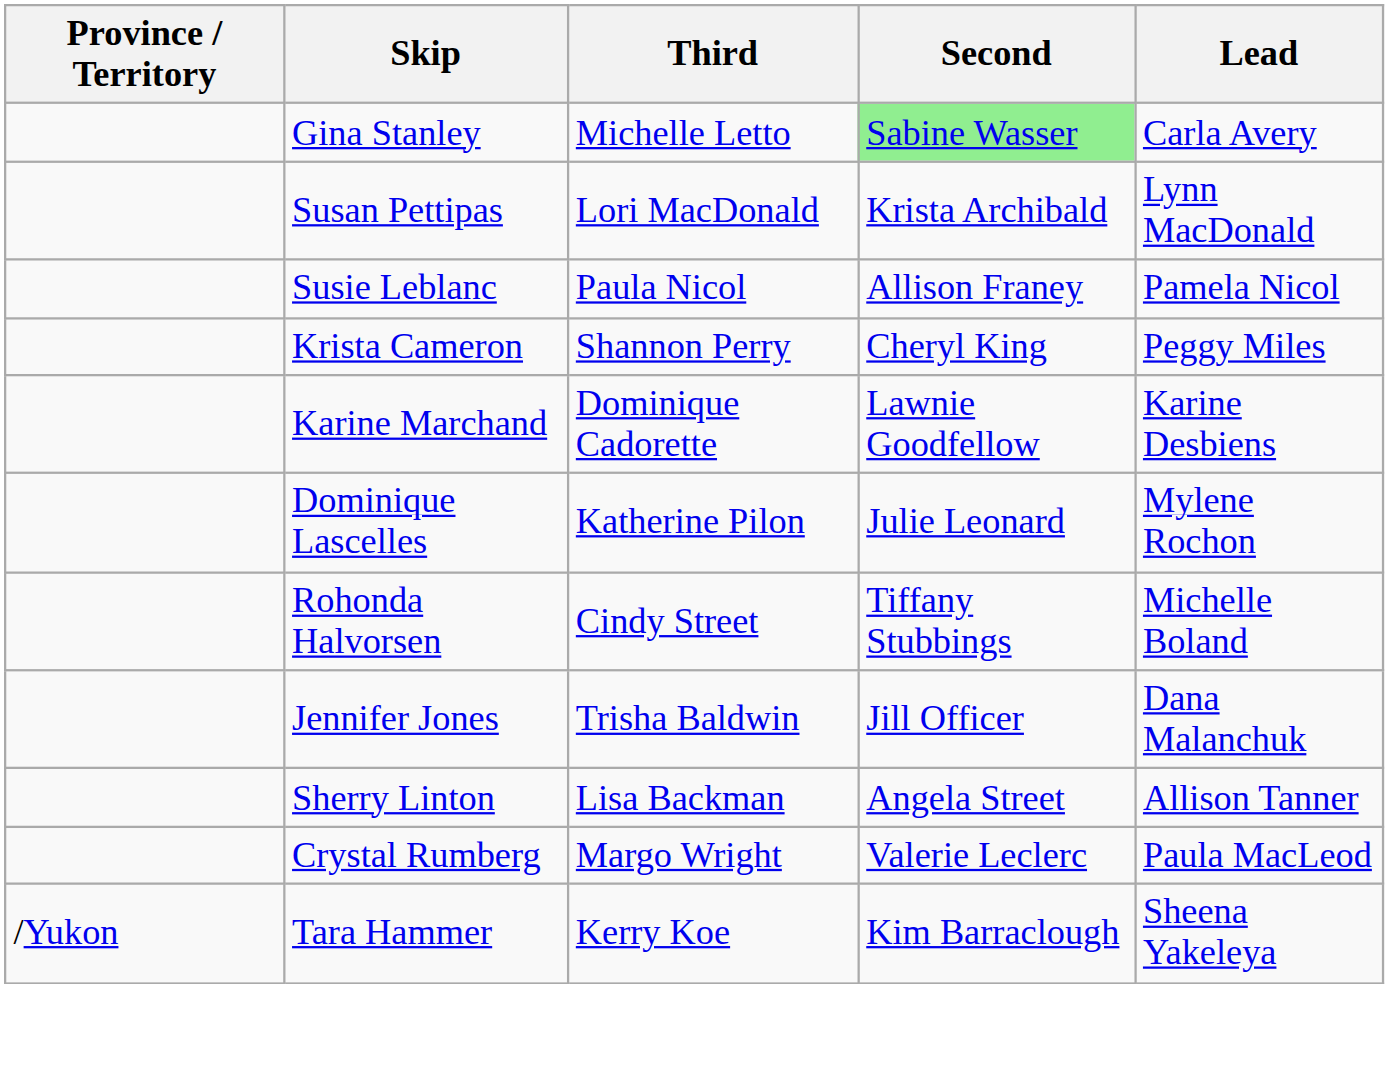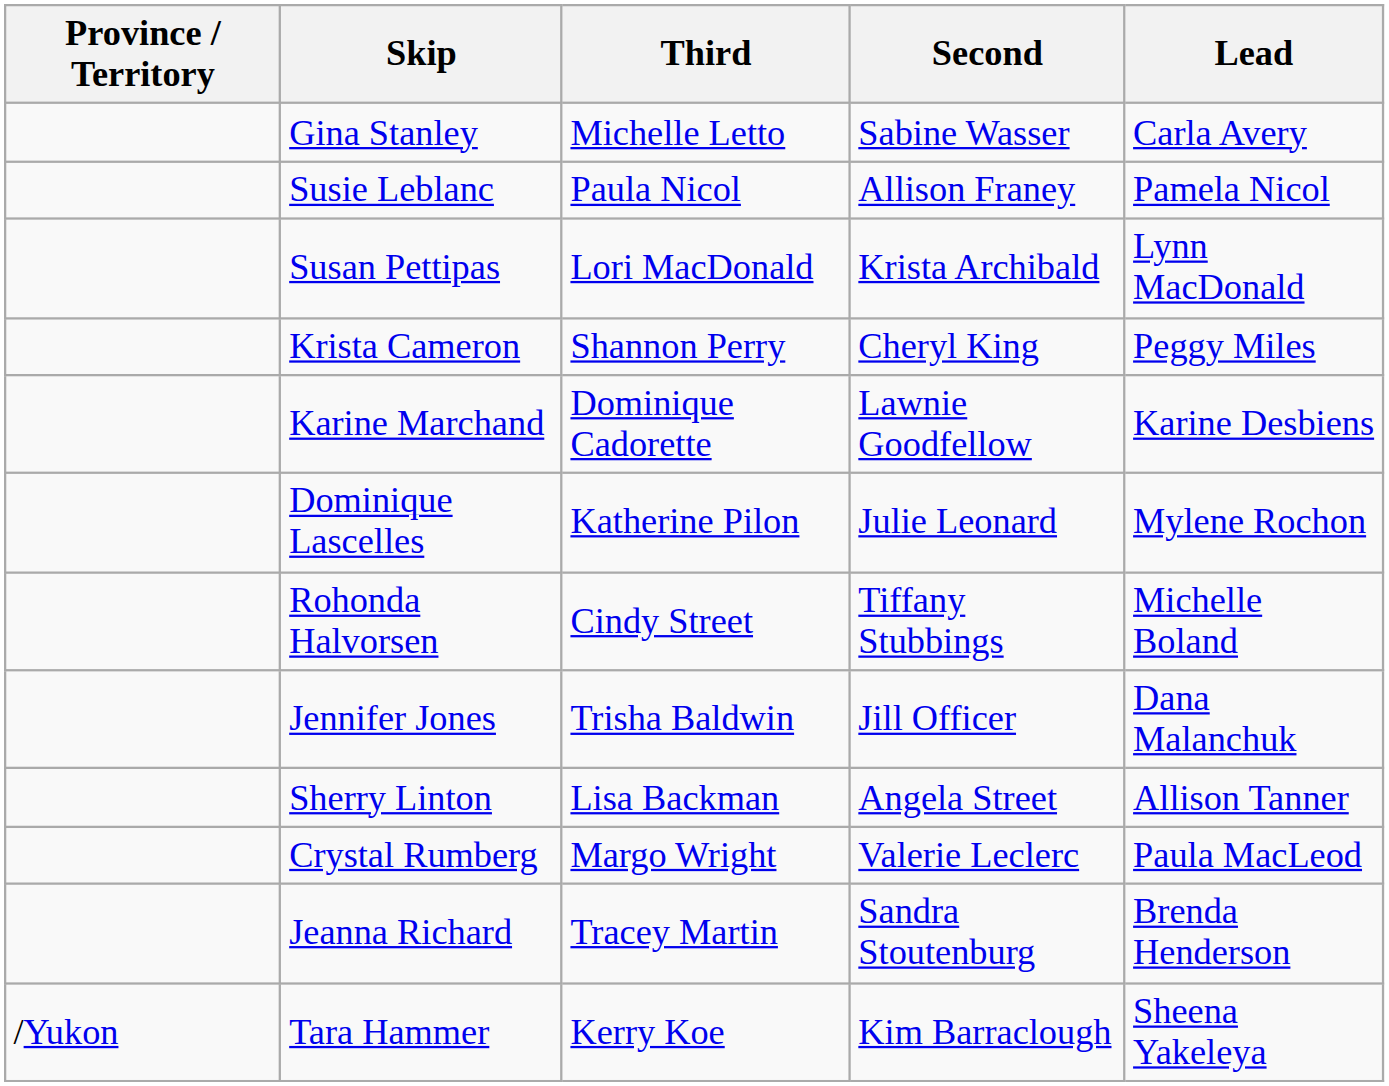 <table class="wikitable">
 <tr>
 <th>Province / Territory</th>
 <th>Skip</th>
 <th>Third</th>
 <th>Second</th>
 <th>Lead</th>
 </tr>
 <tr>
 <td></td>
 <td><a href='#'>Gina Stanley</a></td>
 <td><a href='#'>Michelle Letto</a></td>
-<td style="background: lightgreen;"><a href='#'>Sabine Wasser</a></td>
+<td><a href='#'>Sabine Wasser</a></td>
 <td><a href='#'>Carla Avery</a></td>
+</tr>
+<tr>
+<td></td>
+<td><a href='#'>Susie Leblanc</a></td>
+<td><a href='#'>Paula Nicol</a></td>
+<td><a href='#'>Allison Franey</a></td>
+<td><a href='#'>Pamela Nicol</a></td>
 </tr>
 <tr>
 <td></td>
 <td><a href='#'>Susan Pettipas</a></td>
 <td><a href='#'>Lori MacDonald</a></td>
 <td><a href='#'>Krista Archibald</a></td>
 <td><a href='#'>Lynn MacDonald</a></td>
-</tr>
-<tr>
-<td></td>
-<td><a href='#'>Susie Leblanc</a></td>
-<td><a href='#'>Paula Nicol</a></td>
-<td><a href='#'>Allison Franey</a></td>
-<td><a href='#'>Pamela Nicol</a></td>
 </tr>
 <tr>
 <td></td>
 <td><a href='#'>Krista Cameron</a></td>
 <td><a href='#'>Shannon Perry</a></td>
 <td><a href='#'>Cheryl King</a></td>
 <td><a href='#'>Peggy Miles</a></td>
 </tr>
 <tr>
 <td></td>
 <td><a href='#'>Karine Marchand</a></td>
 <td><a href='#'>Dominique Cadorette</a></td>
 <td><a href='#'>Lawnie Goodfellow</a></td>
 <td><a href='#'>Karine Desbiens</a></td>
 </tr>
 <tr>
 <td></td>
 <td><a href='#'>Dominique Lascelles</a></td>
 <td><a href='#'>Katherine Pilon</a></td>
 <td><a href='#'>Julie Leonard</a></td>
 <td><a href='#'>Mylene Rochon</a></td>
 </tr>
 <tr>
 <td></td>
 <td><a href='#'>Rohonda Halvorsen</a></td>
 <td><a href='#'>Cindy Street</a></td>
 <td><a href='#'>Tiffany Stubbings</a></td>
 <td><a href='#'>Michelle Boland</a></td>
 </tr>
 <tr>
 <td></td>
 <td><a href='#'>Jennifer Jones</a></td>
 <td><a href='#'>Trisha Baldwin</a></td>
 <td><a href='#'>Jill Officer</a></td>
 <td><a href='#'>Dana Malanchuk</a></td>
 </tr>
 <tr>
 <td></td>
 <td><a href='#'>Sherry Linton</a></td>
 <td><a href='#'>Lisa Backman</a></td>
 <td><a href='#'>Angela Street</a></td>
 <td><a href='#'>Allison Tanner</a></td>
 </tr>
 <tr>
 <td></td>
 <td><a href='#'>Crystal Rumberg</a></td>
 <td><a href='#'>Margo Wright</a></td>
 <td><a href='#'>Valerie Leclerc</a></td>
 <td><a href='#'>Paula MacLeod</a></td>
 </tr>
 <tr>
+<td></td>
+<td><a href='#'>Jeanna Richard</a></td>
+<td><a href='#'>Tracey Martin</a></td>
+<td><a href='#'>Sandra Stoutenburg</a></td>
+<td><a href='#'>Brenda Henderson</a></td>
+</tr>
+<tr>
 <td>/<a href='#'>Yukon</a></td>
 <td><a href='#'>Tara Hammer</a></td>
 <td><a href='#'>Kerry Koe</a></td>
 <td><a href='#'>Kim Barraclough</a></td>
 <td><a href='#'>Sheena Yakeleya</a></td>
 </tr>
 </table>
